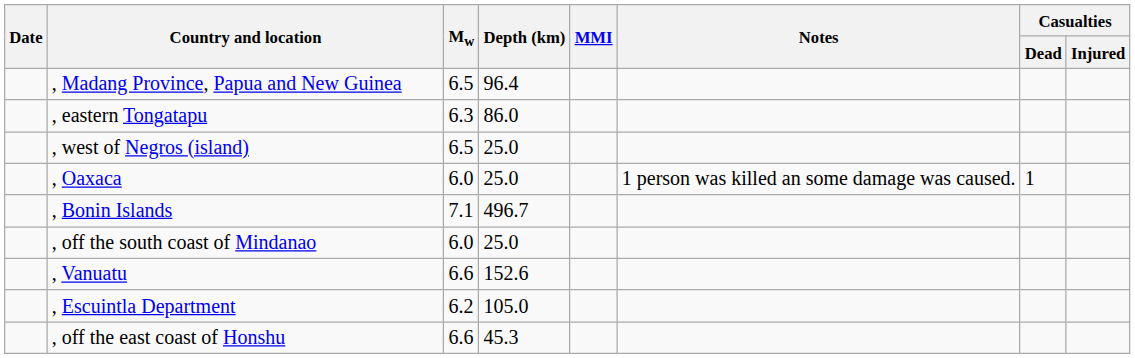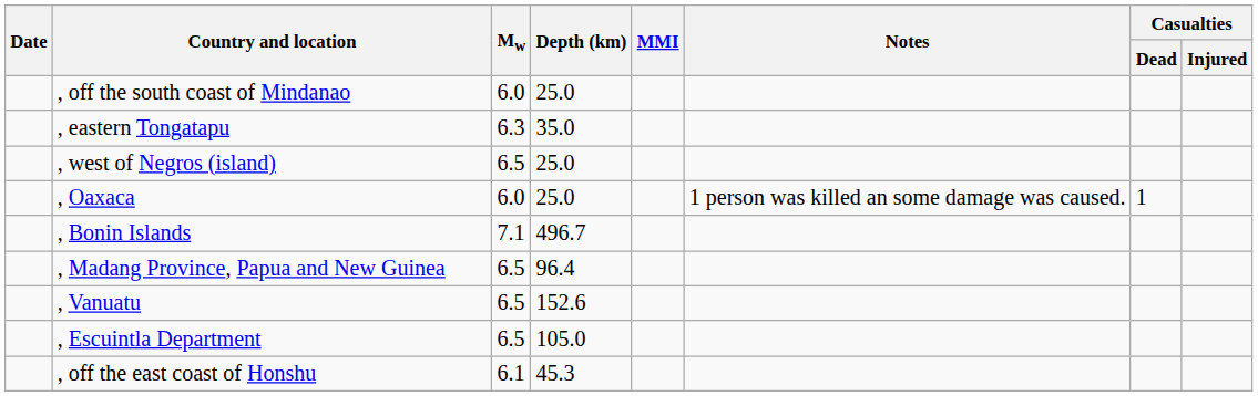 <table class="wikitable sortable sort-under" style="border:1px black; margin-left:1em;">
 <tr>
 <th rowspan="2"><small>Date</small></th>
 <th rowspan="2" style="width: 310px"><small>Country and location</small></th>
 <th rowspan="2"><small>M<sub>w</sub></small></th>
 <th rowspan="2"><small>Depth (km)</small></th>
 <th rowspan="2"><small><a href='#'>MMI</a></small></th>
 <th rowspan="2" class="unsortable"><small>Notes</small></th>
 <th colspan="2"><small>Casualties</small></th>
 </tr>
 <tr>
 <th><small>Dead</small></th>
 <th><small>Injured</small></th>
 </tr>
 <tr>
 <td></td>
-<td>, <a href='#'>Madang Province</a>, <a href='#'>Papua and New Guinea</a></td>
-<td>6.5</td>
-<td>96.4</td>
+<td>, off the south coast of <a href='#'>Mindanao</a></td>
+<td>6.0</td>
+<td>25.0</td>
 <td></td>
 <td></td>
 <td></td>
 <td></td>
 </tr>
 <tr>
 <td></td>
 <td>, eastern <a href='#'>Tongatapu</a></td>
 <td>6.3</td>
-<td>86.0</td>
+<td>35.0</td>
 <td></td>
 <td></td>
 <td></td>
 <td></td>
 </tr>
 <tr>
 <td></td>
 <td>, west of <a href='#'>Negros (island)</a></td>
 <td>6.5</td>
 <td>25.0</td>
 <td></td>
 <td></td>
 <td></td>
 <td></td>
 </tr>
 <tr>
 <td></td>
 <td>, <a href='#'>Oaxaca</a></td>
 <td>6.0</td>
 <td>25.0</td>
 <td></td>
 <td>1 person was killed an some damage was caused.</td>
 <td>1</td>
 <td></td>
 </tr>
 <tr>
 <td></td>
 <td>, <a href='#'>Bonin Islands</a></td>
 <td>7.1</td>
 <td>496.7</td>
 <td></td>
 <td></td>
 <td></td>
 <td></td>
 </tr>
 <tr>
 <td></td>
-<td>, off the south coast of <a href='#'>Mindanao</a></td>
-<td>6.0</td>
-<td>25.0</td>
+<td>, <a href='#'>Madang Province</a>, <a href='#'>Papua and New Guinea</a></td>
+<td>6.5</td>
+<td>96.4</td>
 <td></td>
 <td></td>
 <td></td>
 <td></td>
 </tr>
 <tr>
 <td></td>
 <td>, <a href='#'>Vanuatu</a></td>
-<td>6.6</td>
+<td>6.5</td>
 <td>152.6</td>
 <td></td>
 <td></td>
 <td></td>
 <td></td>
 </tr>
 <tr>
 <td></td>
 <td>, <a href='#'>Escuintla Department</a></td>
-<td>6.2</td>
+<td>6.5</td>
 <td>105.0</td>
 <td></td>
 <td></td>
 <td></td>
 <td></td>
 </tr>
 <tr>
 <td></td>
 <td>, off the east coast of <a href='#'>Honshu</a></td>
-<td>6.6</td>
+<td>6.1</td>
 <td>45.3</td>
 <td></td>
 <td></td>
 <td></td>
 <td></td>
 </tr>
 </table>
